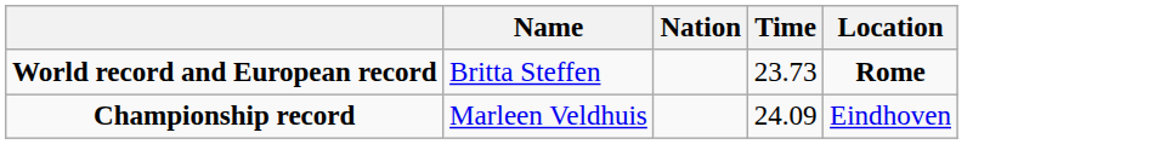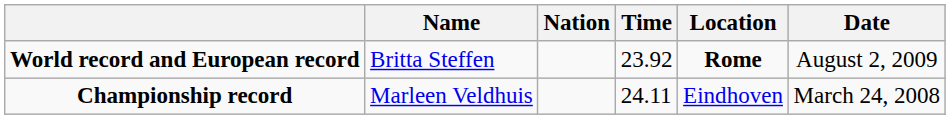 <table class=wikitable style=text-align:center>
 <tr>
 <th></th>
 <th>Name</th>
 <th>Nation</th>
 <th>Time</th>
 <th>Location</th>
+<th>Date</th>
 </tr>
 <tr>
 <td><strong>World record and European record</strong></td>
 <td align=left><a href='#'>Britta Steffen</a></td>
 <td align=left></td>
-<td align=left>23.73</td>
+<td align=left>23.92</td>
 <td><strong>Rome</strong></td>
+<td>August 2, 2009</td>
 </tr>
 <tr>
 <td><strong>Championship record</strong></td>
 <td align=left><a href='#'>Marleen Veldhuis</a></td>
 <td align=left></td>
-<td align=left>24.09</td>
+<td align=left>24.11</td>
 <td><a href='#'>Eindhoven</a></td>
+<td>March 24, 2008</td>
 </tr>
 </table>
